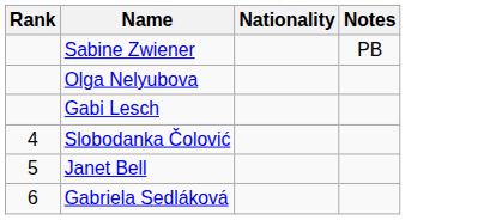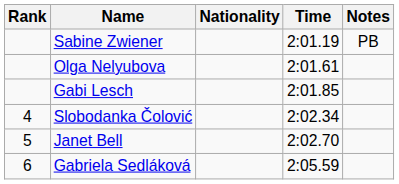 <table class="wikitable sortable" style="text-align:center">
 <tr>
 <th>Rank</th>
 <th>Name</th>
 <th>Nationality</th>
+<th>Time</th>
 <th>Notes</th>
 </tr>
 <tr>
 <td></td>
 <td align="left"><a href='#'>Sabine Zwiener</a></td>
 <td align=left></td>
+<td>2:01.19</td>
 <td>PB</td>
 </tr>
 <tr>
 <td></td>
 <td align="left"><a href='#'>Olga Nelyubova</a></td>
 <td align=left></td>
+<td>2:01.61</td>
 <td></td>
 </tr>
 <tr>
 <td></td>
 <td align="left"><a href='#'>Gabi Lesch</a></td>
 <td align=left></td>
+<td>2:01.85</td>
 <td></td>
 </tr>
 <tr>
 <td>4</td>
 <td align="left"><a href='#'>Slobodanka Čolović</a></td>
 <td align=left></td>
+<td>2:02.34</td>
 <td></td>
 </tr>
 <tr>
 <td>5</td>
 <td align="left"><a href='#'>Janet Bell</a></td>
 <td align=left></td>
+<td>2:02.70</td>
 <td></td>
 </tr>
 <tr>
 <td>6</td>
 <td align="left"><a href='#'>Gabriela Sedláková</a></td>
 <td align=left></td>
+<td>2:05.59</td>
 <td></td>
 </tr>
 </table>
